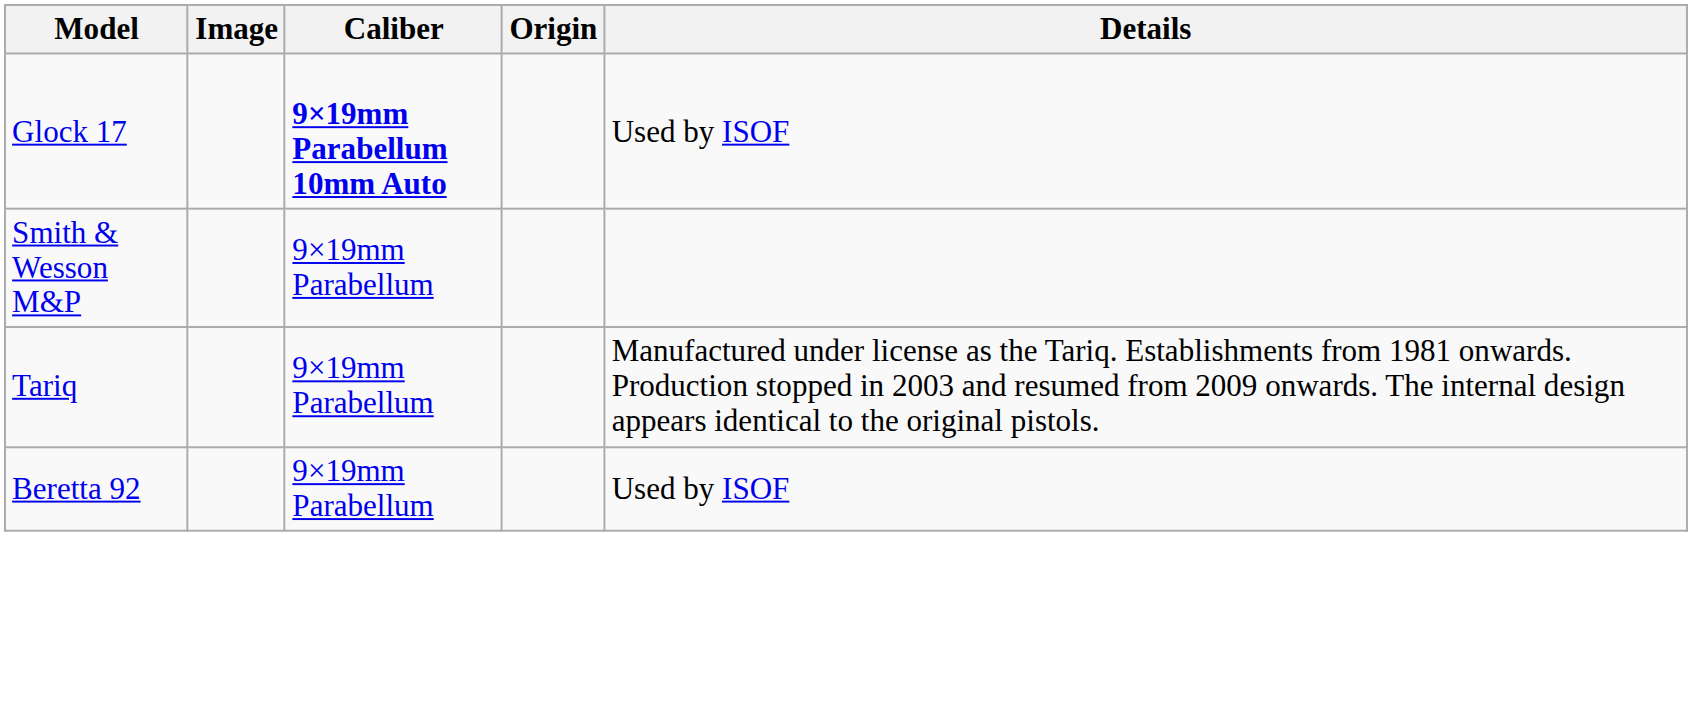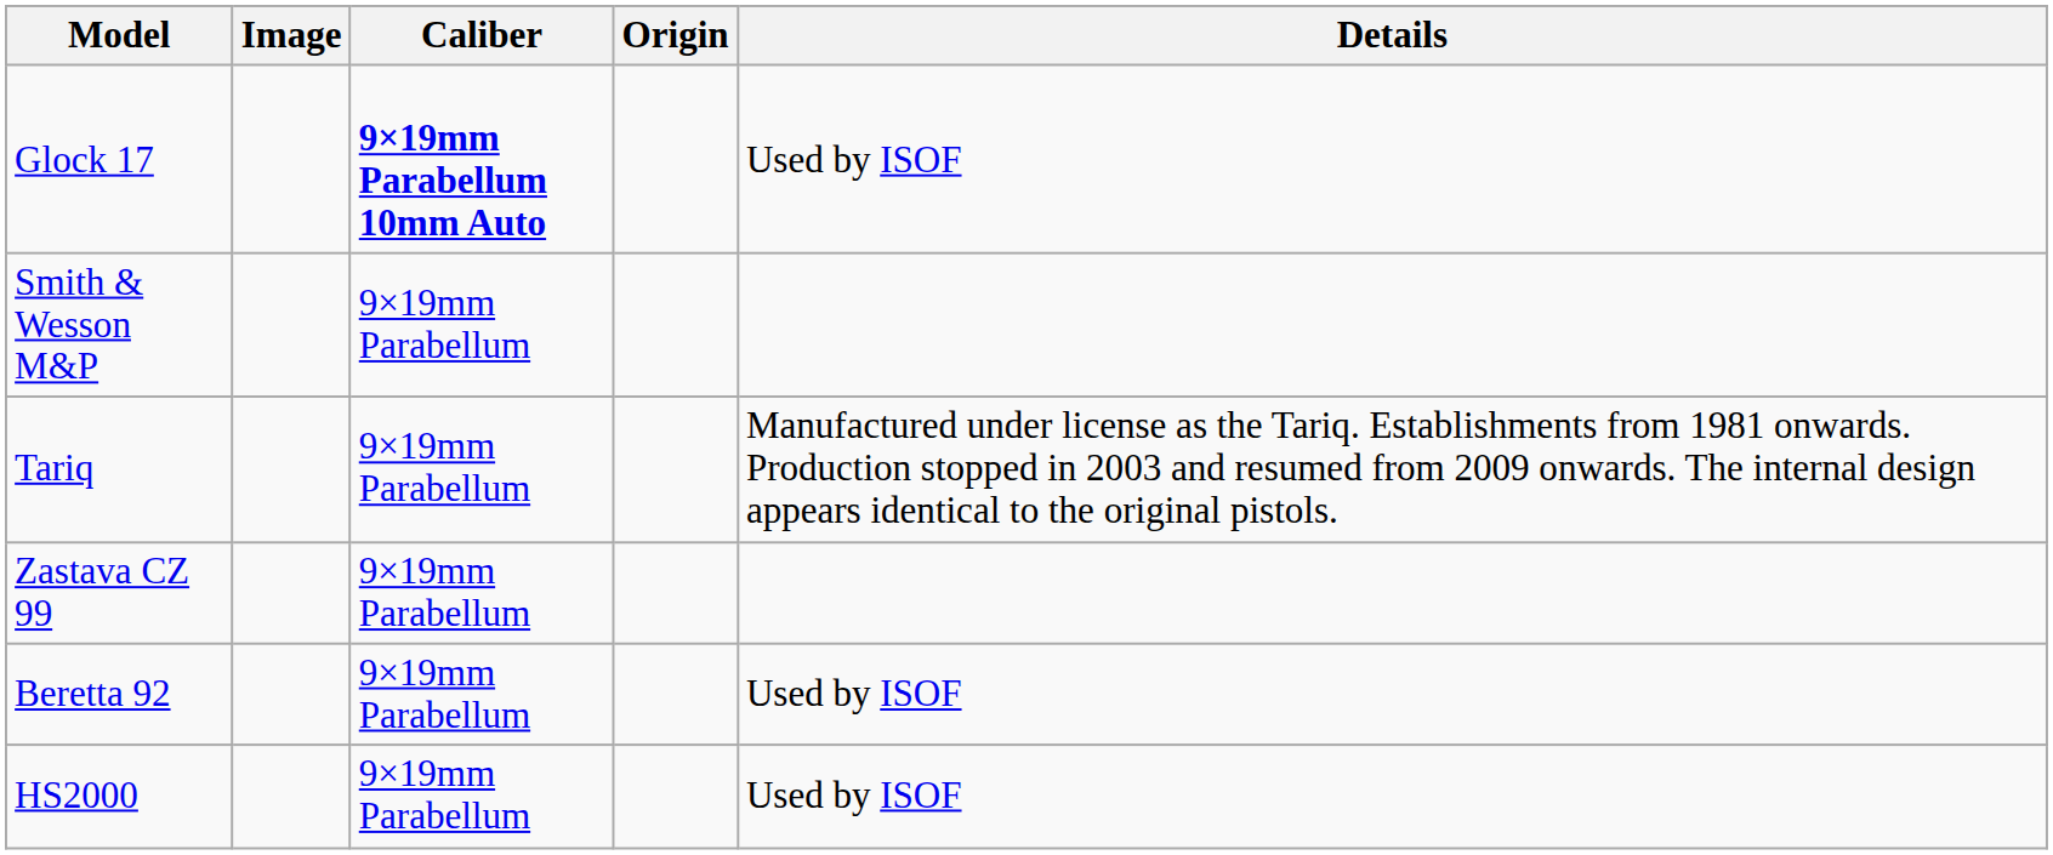 <table class="wikitable">
 <tr>
 <th>Model</th>
 <th>Image</th>
 <th>Caliber</th>
 <th>Origin</th>
 <th>Details</th>
 </tr>
 <tr>
 <td><a href='#'>Glock 17</a></td>
 <td></td>
 <td><strong><br><a href='#'>9×19mm Parabellum</a><br><a href='#'>10mm Auto</a></strong></td>
 <td></td>
 <td>Used by <a href='#'>ISOF</a></td>
 </tr>
 <tr>
 <td><a href='#'>Smith & Wesson M&P</a></td>
 <td></td>
 <td><a href='#'>9×19mm Parabellum</a></td>
 <td></td>
 <td></td>
 </tr>
 <tr>
 <td><a href='#'>Tariq</a></td>
 <td></td>
 <td><a href='#'>9×19mm Parabellum</a></td>
 <td></td>
 <td>Manufactured under license as the Tariq. Establishments from 1981 onwards. Production stopped in 2003 and resumed from 2009 onwards. The internal design appears identical to the original pistols.</td>
 </tr>
 <tr>
+<td><a href='#'>Zastava CZ 99</a></td>
+<td></td>
+<td><a href='#'>9×19mm Parabellum</a></td>
+<td></td>
+<td></td>
+</tr>
+<tr>
 <td><a href='#'>Beretta 92</a></td>
 <td></td>
 <td><a href='#'>9×19mm Parabellum</a></td>
 <td></td>
 <td>Used by <a href='#'>ISOF</a></td>
 </tr>
+<tr>
+<td><a href='#'>HS2000</a></td>
+<td></td>
+<td><a href='#'>9×19mm Parabellum</a></td>
+<td></td>
+<td>Used by <a href='#'>ISOF</a></td>
+</tr>
 </table>
